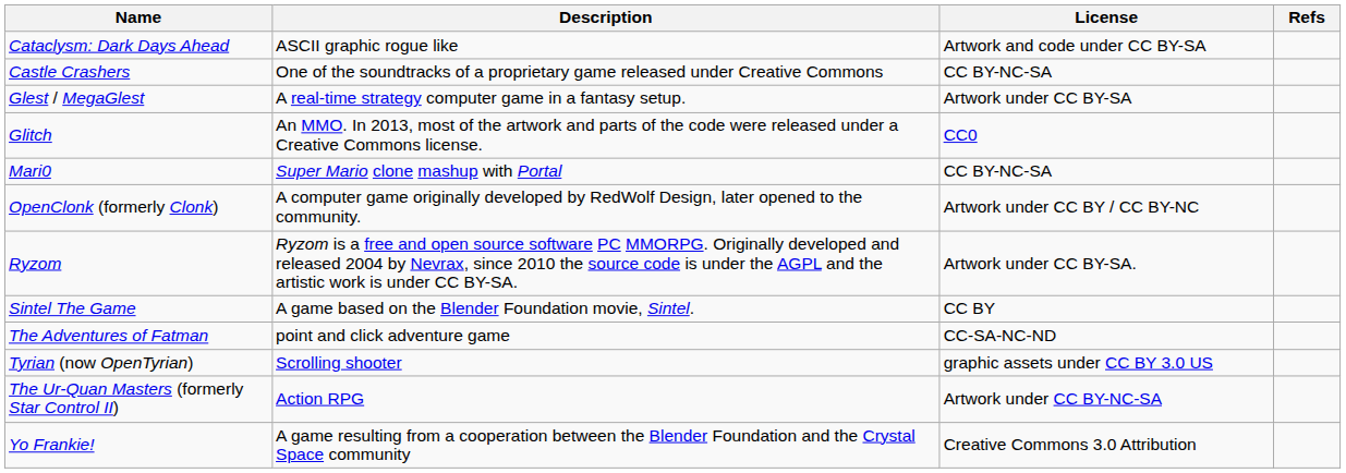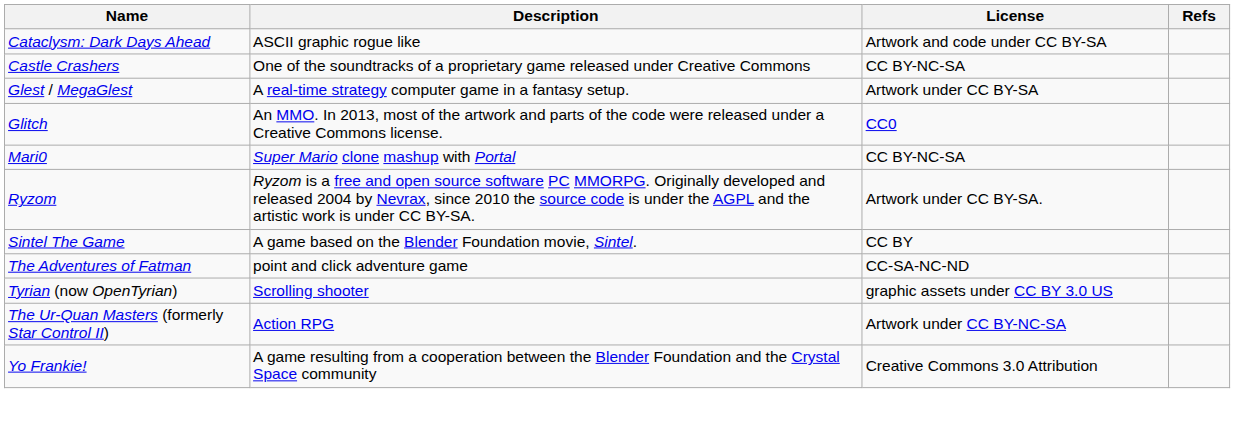 <table class="wikitable sortable" style="width:100%;">
 <tr>
 <th style="width:20%">Name</th>
 <th style="width:50%">Description</th>
 <th style="width:25%">License</th>
 <th style="width:5%">Refs</th>
 </tr>
 <tr>
 <td><em><a href='#'>Cataclysm: Dark Days Ahead</a></em></td>
 <td>ASCII graphic rogue like</td>
 <td>Artwork and code under CC BY-SA</td>
 <td></td>
 </tr>
 <tr>
 <td><em><a href='#'>Castle Crashers</a></em></td>
 <td>One of the soundtracks of a proprietary game  released under Creative Commons</td>
 <td>CC BY-NC-SA</td>
 <td></td>
 </tr>
 <tr>
 <td><em><a href='#'>Glest</a></em> / <em><a href='#'>MegaGlest</a></em></td>
 <td>A <a href='#'>real-time strategy</a> computer game in a fantasy setup.</td>
 <td>Artwork under CC BY-SA</td>
 <td></td>
 </tr>
 <tr>
 <td><em><a href='#'>Glitch</a></em></td>
 <td>An <a href='#'>MMO</a>. In 2013, most of the artwork and parts of the code were released under a Creative Commons license.</td>
 <td><a href='#'>CC0</a></td>
 <td></td>
 </tr>
 <tr>
 <td><em><a href='#'>Mari0</a></em></td>
 <td><em><a href='#'>Super Mario</a></em> <a href='#'>clone</a> <a href='#'>mashup</a> with <em><a href='#'>Portal</a></em></td>
 <td>CC BY-NC-SA</td>
-<td></td>
-</tr>
-<tr>
-<td><em><a href='#'>OpenClonk</a></em> (formerly <em><a href='#'>Clonk</a></em>)</td>
-<td>A computer game originally developed by RedWolf Design, later opened to the community.</td>
-<td>Artwork under CC BY / CC BY-NC</td>
 <td></td>
 </tr>
 <tr>
 <td><em><a href='#'>Ryzom</a></em></td>
 <td><em>Ryzom</em> is a <a href='#'>free and open source software</a> <a href='#'>PC</a> <a href='#'>MMORPG</a>. Originally developed and released 2004 by <a href='#'>Nevrax</a>, since 2010 the <a href='#'>source code</a> is under the <a href='#'>AGPL</a> and the artistic work is under CC BY-SA.</td>
 <td>Artwork under CC BY-SA.</td>
 <td></td>
 </tr>
 <tr>
 <td><em><a href='#'>Sintel The Game</a></em></td>
 <td>A game based on the <a href='#'>Blender</a> Foundation movie, <em><a href='#'>Sintel</a></em>.</td>
 <td>CC BY</td>
 <td></td>
 </tr>
 <tr>
 <td><em><a href='#'>The Adventures of Fatman</a></em></td>
 <td>point and click adventure game</td>
 <td>CC-SA-NC-ND</td>
 <td></td>
 </tr>
 <tr>
 <td><em><a href='#'>Tyrian</a></em> (now <em>OpenTyrian</em>)</td>
 <td><a href='#'>Scrolling shooter</a></td>
 <td>graphic assets under <a href='#'>CC BY 3.0 US</a></td>
 <td></td>
 </tr>
 <tr>
 <td><em><a href='#'>The Ur-Quan Masters</a></em> (formerly <em><a href='#'>Star Control II</a></em>)</td>
 <td><a href='#'>Action RPG</a></td>
 <td>Artwork under <a href='#'>CC BY-NC-SA</a></td>
 <td></td>
 </tr>
 <tr>
 <td><em><a href='#'>Yo Frankie!</a></em></td>
 <td>A game resulting from a cooperation between the <a href='#'>Blender</a> Foundation and the <a href='#'>Crystal Space</a> community</td>
 <td>Creative Commons 3.0 Attribution</td>
 <td></td>
 </tr>
 </table>
